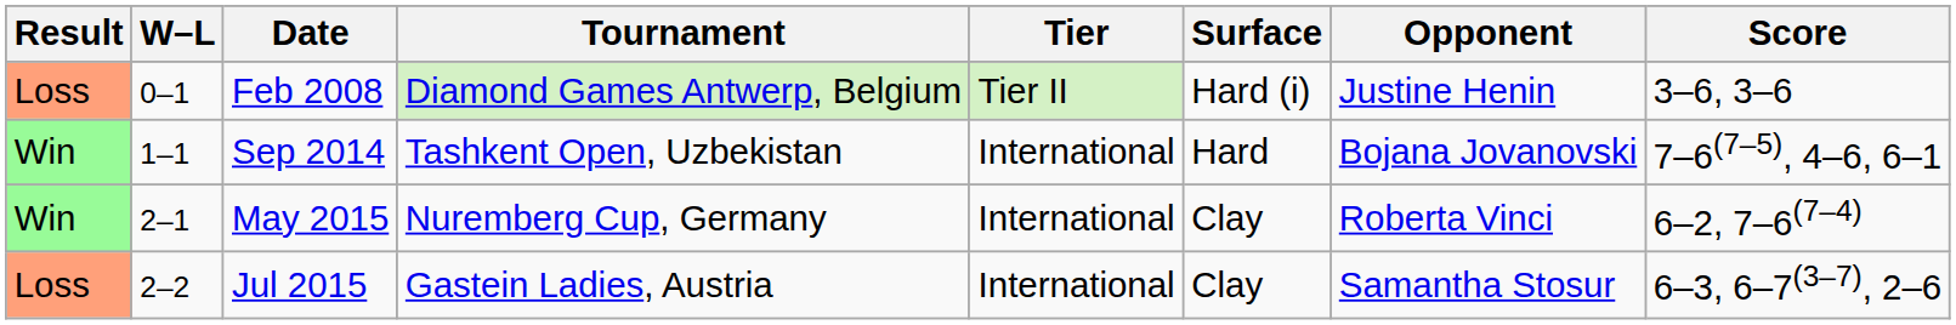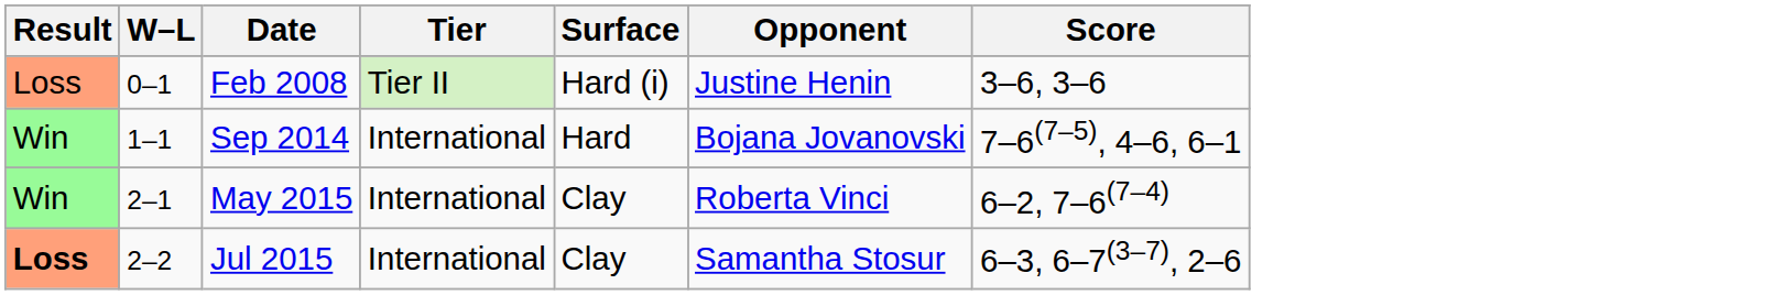 <table class="sortable wikitable">
 <tr>
 <th>Result</th>
 <th class="unsortable">W–L</th>
 <th>Date</th>
-<th>Tournament</th>
 <th>Tier</th>
 <th>Surface</th>
 <th>Opponent</th>
 <th class="unsortable">Score</th>
 </tr>
 <tr>
 <td style="background:#ffa07a;">Loss</td>
 <td><small>0–1</small></td>
 <td><a href='#'>Feb 2008</a></td>
-<td style="background:#d4f1c5;"><a href='#'>Diamond Games Antwerp</a>, Belgium</td>
 <td style="background:#d4f1c5;">Tier II</td>
 <td>Hard (i)</td>
 <td> <a href='#'>Justine Henin</a></td>
 <td>3–6, 3–6</td>
 </tr>
 <tr>
 <td style="background:#98fb98;">Win</td>
 <td><small>1–1</small></td>
 <td><a href='#'>Sep 2014</a></td>
-<td><a href='#'>Tashkent Open</a>, Uzbekistan</td>
 <td>International</td>
 <td>Hard</td>
 <td> <a href='#'>Bojana Jovanovski</a></td>
 <td>7–6<sup>(7–5)</sup>, 4–6, 6–1</td>
 </tr>
 <tr>
 <td style="background:#98fb98;">Win</td>
 <td><small>2–1</small></td>
 <td><a href='#'>May 2015</a></td>
-<td><a href='#'>Nuremberg Cup</a>, Germany</td>
 <td>International</td>
 <td>Clay</td>
 <td> <a href='#'>Roberta Vinci</a></td>
 <td>6–2, 7–6<sup>(7–4)</sup></td>
 </tr>
 <tr>
-<td style="background:#ffa07a;">Loss</td>
+<td style="background:#ffa07a;"><strong>Loss</strong></td>
 <td><small>2–2</small></td>
 <td><a href='#'>Jul 2015</a></td>
-<td><a href='#'>Gastein Ladies</a>, Austria</td>
 <td>International</td>
 <td>Clay</td>
 <td> <a href='#'>Samantha Stosur</a></td>
 <td>6–3, 6–7<sup>(3–7)</sup>, 2–6</td>
 </tr>
 </table>
